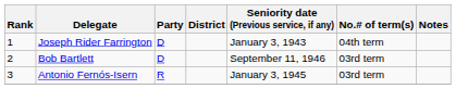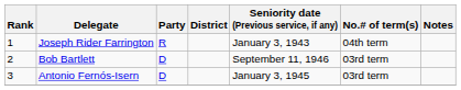 <table class="wikitable sortable">
 <tr valign=bottom>
 <th>Rank</th>
 <th>Delegate</th>
 <th>Party</th>
 <th>District</th>
 <th>Seniority date<br><small>(Previous service, if any)</small><br></th>
 <th>No.# of term(s)</th>
 <th>Notes</th>
 </tr>
 <tr>
 <td>1</td>
 <td><a href='#'>Joseph Rider Farrington</a></td>
-<td><a href='#'>D</a></td>
+<td><a href='#'>R</a></td>
 <td></td>
 <td>January 3, 1943</td>
 <td>04th term</td>
 <td></td>
 </tr>
 <tr>
 <td>2</td>
 <td><a href='#'>Bob Bartlett</a></td>
 <td><a href='#'>D</a></td>
 <td></td>
 <td>September 11, 1946</td>
 <td>03rd term</td>
 <td></td>
 </tr>
 <tr>
 <td>3</td>
 <td><a href='#'>Antonio Fernós-Isern</a></td>
-<td><a href='#'>R</a></td>
+<td><a href='#'>D</a></td>
 <td></td>
 <td>January 3, 1945</td>
 <td>03rd term</td>
 <td></td>
 </tr>
 <tr>
 </tr>
 </table>
